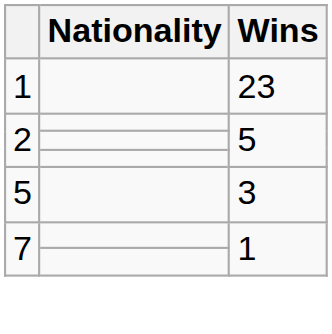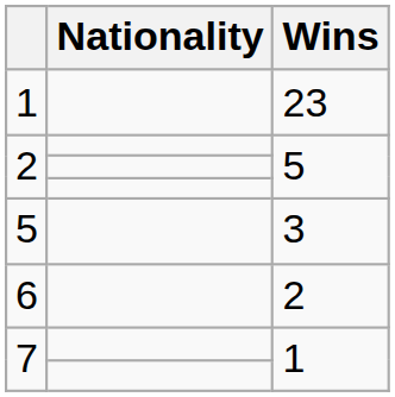 <table class="wikitable">
 <tr>
 <th></th>
 <th>Nationality</th>
 <th>Wins</th>
 </tr>
 <tr>
 <td>1</td>
 <td></td>
 <td>23</td>
 </tr>
 <tr>
 <td rowspan=3>2</td>
 <td></td>
 <td rowspan=3>5</td>
 </tr>
 <tr>
 <td></td>
 </tr>
 <tr>
 <td></td>
 </tr>
 <tr>
 <td>5</td>
 <td></td>
 <td>3</td>
 </tr>
 <tr>
+<td>6</td>
+<td></td>
+<td>2</td>
+</tr>
+<tr>
 <td rowspan=2>7</td>
 <td></td>
 <td rowspan=2>1</td>
 </tr>
 <tr>
 <td></td>
 </tr>
 </table>
